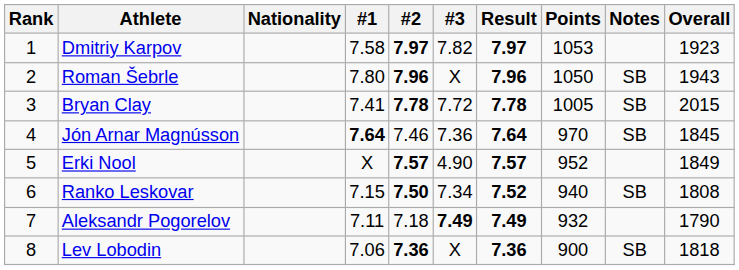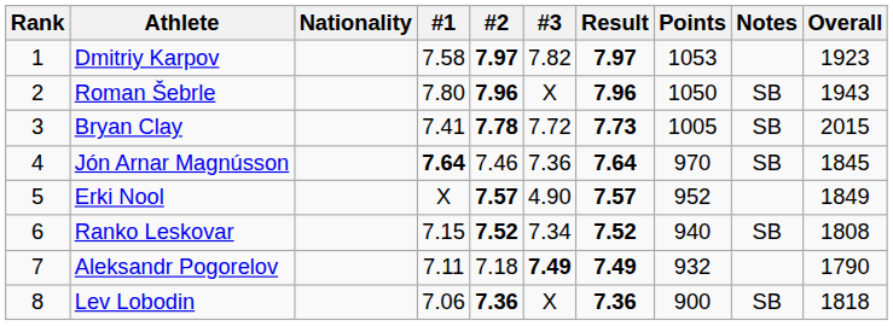 <table class="wikitable sortable" style="text-align:center">
 <tr>
 <th>Rank</th>
 <th>Athlete</th>
 <th>Nationality</th>
 <th>#1</th>
 <th>#2</th>
 <th>#3</th>
 <th>Result</th>
 <th>Points</th>
 <th>Notes</th>
 <th>Overall</th>
 </tr>
 <tr>
 <td>1</td>
 <td align=left><a href='#'>Dmitriy Karpov</a></td>
 <td align=left></td>
 <td>7.58</td>
 <td><strong>7.97</strong></td>
 <td>7.82</td>
 <td><strong>7.97</strong></td>
 <td>1053</td>
 <td></td>
 <td>1923</td>
 </tr>
 <tr>
 <td>2</td>
 <td align=left><a href='#'>Roman Šebrle</a></td>
 <td align=left></td>
 <td>7.80</td>
 <td><strong>7.96</strong></td>
 <td>X</td>
 <td><strong>7.96</strong></td>
 <td>1050</td>
 <td>SB</td>
 <td>1943</td>
 </tr>
 <tr>
 <td>3</td>
 <td align=left><a href='#'>Bryan Clay</a></td>
 <td align=left></td>
 <td>7.41</td>
 <td><strong>7.78</strong></td>
 <td>7.72</td>
-<td><strong>7.78</strong></td>
+<td><strong>7.73</strong></td>
 <td>1005</td>
 <td>SB</td>
 <td>2015</td>
 </tr>
 <tr>
 <td>4</td>
 <td align=left><a href='#'>Jón Arnar Magnússon</a></td>
 <td align=left></td>
 <td><strong>7.64</strong></td>
 <td>7.46</td>
 <td>7.36</td>
 <td><strong>7.64</strong></td>
 <td>970</td>
 <td>SB</td>
 <td>1845</td>
 </tr>
 <tr>
 <td>5</td>
 <td align=left><a href='#'>Erki Nool</a></td>
 <td align=left></td>
 <td>X</td>
 <td><strong>7.57</strong></td>
 <td>4.90</td>
 <td><strong>7.57</strong></td>
 <td>952</td>
 <td></td>
 <td>1849</td>
 </tr>
 <tr>
 <td>6</td>
 <td align=left><a href='#'>Ranko Leskovar</a></td>
 <td align=left></td>
 <td>7.15</td>
-<td><strong>7.50</strong></td>
+<td><strong>7.52</strong></td>
 <td>7.34</td>
 <td><strong>7.52</strong></td>
 <td>940</td>
 <td>SB</td>
 <td>1808</td>
 </tr>
 <tr>
 <td>7</td>
 <td align=left><a href='#'>Aleksandr Pogorelov</a></td>
 <td align=left></td>
 <td>7.11</td>
 <td>7.18</td>
 <td><strong>7.49</strong></td>
 <td><strong>7.49</strong></td>
 <td>932</td>
 <td></td>
 <td>1790</td>
 </tr>
 <tr>
 <td>8</td>
 <td align=left><a href='#'>Lev Lobodin</a></td>
 <td align=left></td>
 <td>7.06</td>
 <td><strong>7.36</strong></td>
 <td>X</td>
 <td><strong>7.36</strong></td>
 <td>900</td>
 <td>SB</td>
 <td>1818</td>
 </tr>
 </table>
